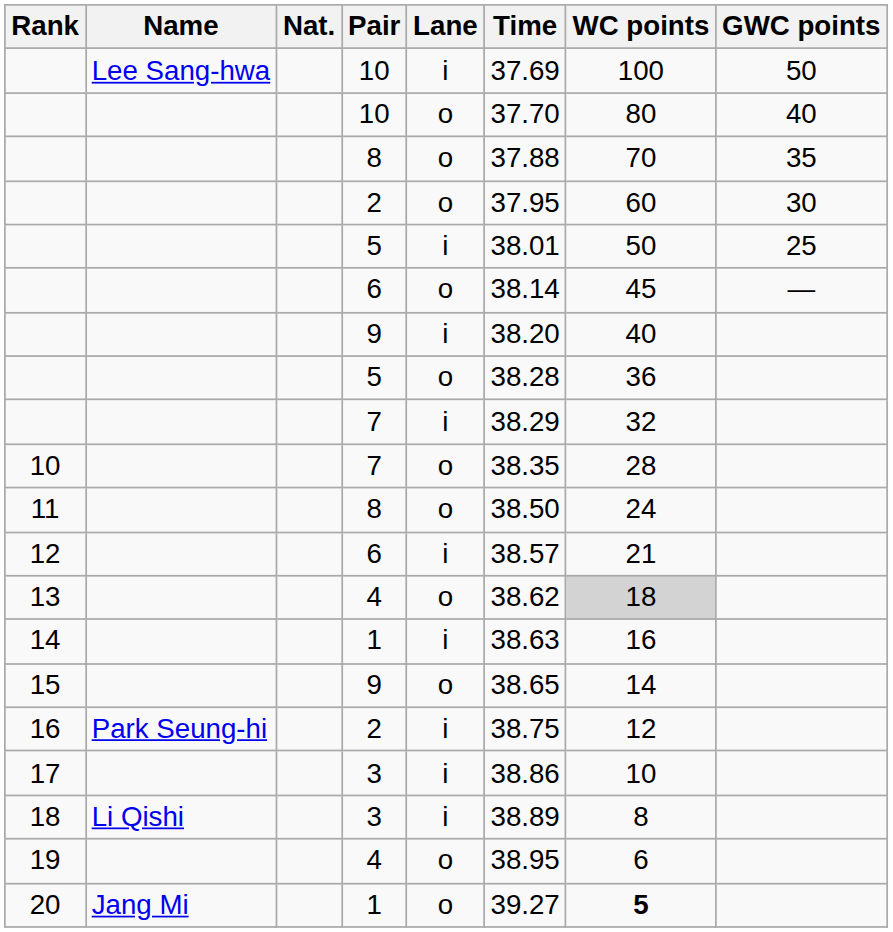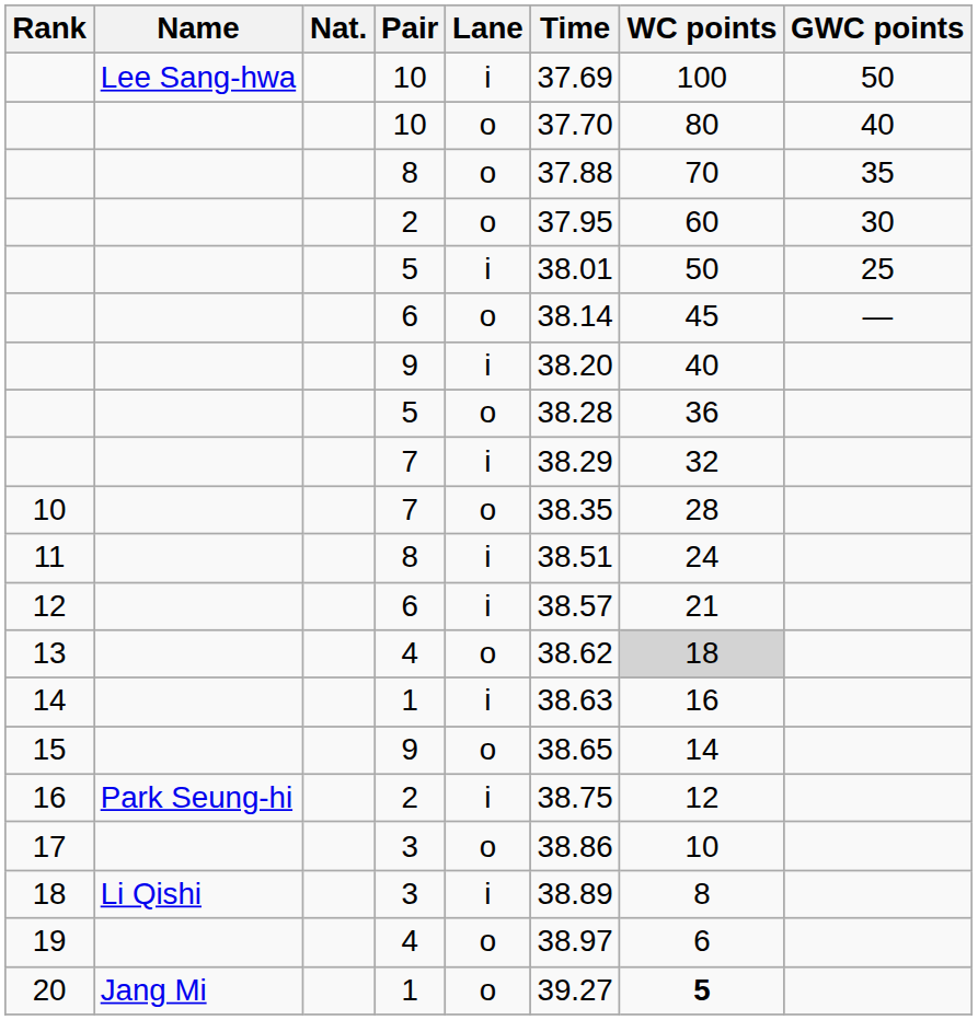 <table class="wikitable sortable" style="text-align:center">
 <tr>
 <th>Rank</th>
 <th>Name</th>
 <th>Nat.</th>
 <th>Pair</th>
 <th>Lane</th>
 <th>Time</th>
 <th>WC points</th>
 <th>GWC points</th>
 </tr>
 <tr>
 <td></td>
 <td align=left><a href='#'>Lee Sang-hwa</a></td>
 <td></td>
 <td>10</td>
 <td>i</td>
 <td>37.69</td>
 <td>100</td>
 <td>50</td>
 </tr>
 <tr>
 <td></td>
 <td align=left></td>
 <td></td>
 <td>10</td>
 <td>o</td>
 <td>37.70</td>
 <td>80</td>
 <td>40</td>
 </tr>
 <tr>
 <td></td>
 <td align=left></td>
 <td></td>
 <td>8</td>
 <td>o</td>
 <td>37.88</td>
 <td>70</td>
 <td>35</td>
 </tr>
 <tr>
 <td></td>
 <td align=left></td>
 <td></td>
 <td>2</td>
 <td>o</td>
 <td>37.95</td>
 <td>60</td>
 <td>30</td>
 </tr>
 <tr>
 <td></td>
 <td align=left></td>
 <td></td>
 <td>5</td>
 <td>i</td>
 <td>38.01</td>
 <td>50</td>
 <td>25</td>
 </tr>
 <tr>
 <td></td>
 <td align=left></td>
 <td></td>
 <td>6</td>
 <td>o</td>
 <td>38.14</td>
 <td>45</td>
 <td>—</td>
 </tr>
 <tr>
 <td></td>
 <td align=left></td>
 <td></td>
 <td>9</td>
 <td>i</td>
 <td>38.20</td>
 <td>40</td>
 <td></td>
 </tr>
 <tr>
 <td></td>
 <td align=left></td>
 <td></td>
 <td>5</td>
 <td>o</td>
 <td>38.28</td>
 <td>36</td>
 <td></td>
 </tr>
 <tr>
 <td></td>
 <td align=left></td>
 <td></td>
 <td>7</td>
 <td>i</td>
 <td>38.29</td>
 <td>32</td>
 <td></td>
 </tr>
 <tr>
 <td>10</td>
 <td align=left></td>
 <td></td>
 <td>7</td>
 <td>o</td>
 <td>38.35</td>
 <td>28</td>
 <td></td>
 </tr>
 <tr>
 <td>11</td>
 <td align=left></td>
 <td></td>
 <td>8</td>
-<td>o</td>
-<td>38.50</td>
+<td>i</td>
+<td>38.51</td>
 <td>24</td>
 <td></td>
 </tr>
 <tr>
 <td>12</td>
 <td align=left></td>
 <td></td>
 <td>6</td>
 <td>i</td>
 <td>38.57</td>
 <td>21</td>
 <td></td>
 </tr>
 <tr>
 <td>13</td>
 <td align=left></td>
 <td></td>
 <td>4</td>
 <td>o</td>
 <td>38.62</td>
 <td style="background: lightgrey;">18</td>
 <td></td>
 </tr>
 <tr>
 <td>14</td>
 <td align=left></td>
 <td></td>
 <td>1</td>
 <td>i</td>
 <td>38.63</td>
 <td>16</td>
 <td></td>
 </tr>
 <tr>
 <td>15</td>
 <td align=left></td>
 <td></td>
 <td>9</td>
 <td>o</td>
 <td>38.65</td>
 <td>14</td>
 <td></td>
 </tr>
 <tr>
 <td>16</td>
 <td align=left><a href='#'>Park Seung-hi</a></td>
 <td></td>
 <td>2</td>
 <td>i</td>
 <td>38.75</td>
 <td>12</td>
 <td></td>
 </tr>
 <tr>
 <td>17</td>
 <td align=left></td>
 <td></td>
 <td>3</td>
-<td>i</td>
+<td>o</td>
 <td>38.86</td>
 <td>10</td>
 <td></td>
 </tr>
 <tr>
 <td>18</td>
 <td align=left><a href='#'>Li Qishi</a></td>
 <td></td>
 <td>3</td>
 <td>i</td>
 <td>38.89</td>
 <td>8</td>
 <td></td>
 </tr>
 <tr>
 <td>19</td>
 <td align=left></td>
 <td></td>
 <td>4</td>
 <td>o</td>
-<td>38.95</td>
+<td>38.97</td>
 <td>6</td>
 <td></td>
 </tr>
 <tr>
 <td>20</td>
 <td align=left><a href='#'>Jang Mi</a></td>
 <td></td>
 <td>1</td>
 <td>o</td>
 <td>39.27</td>
 <td><strong>5</strong></td>
 <td></td>
 </tr>
 </table>
